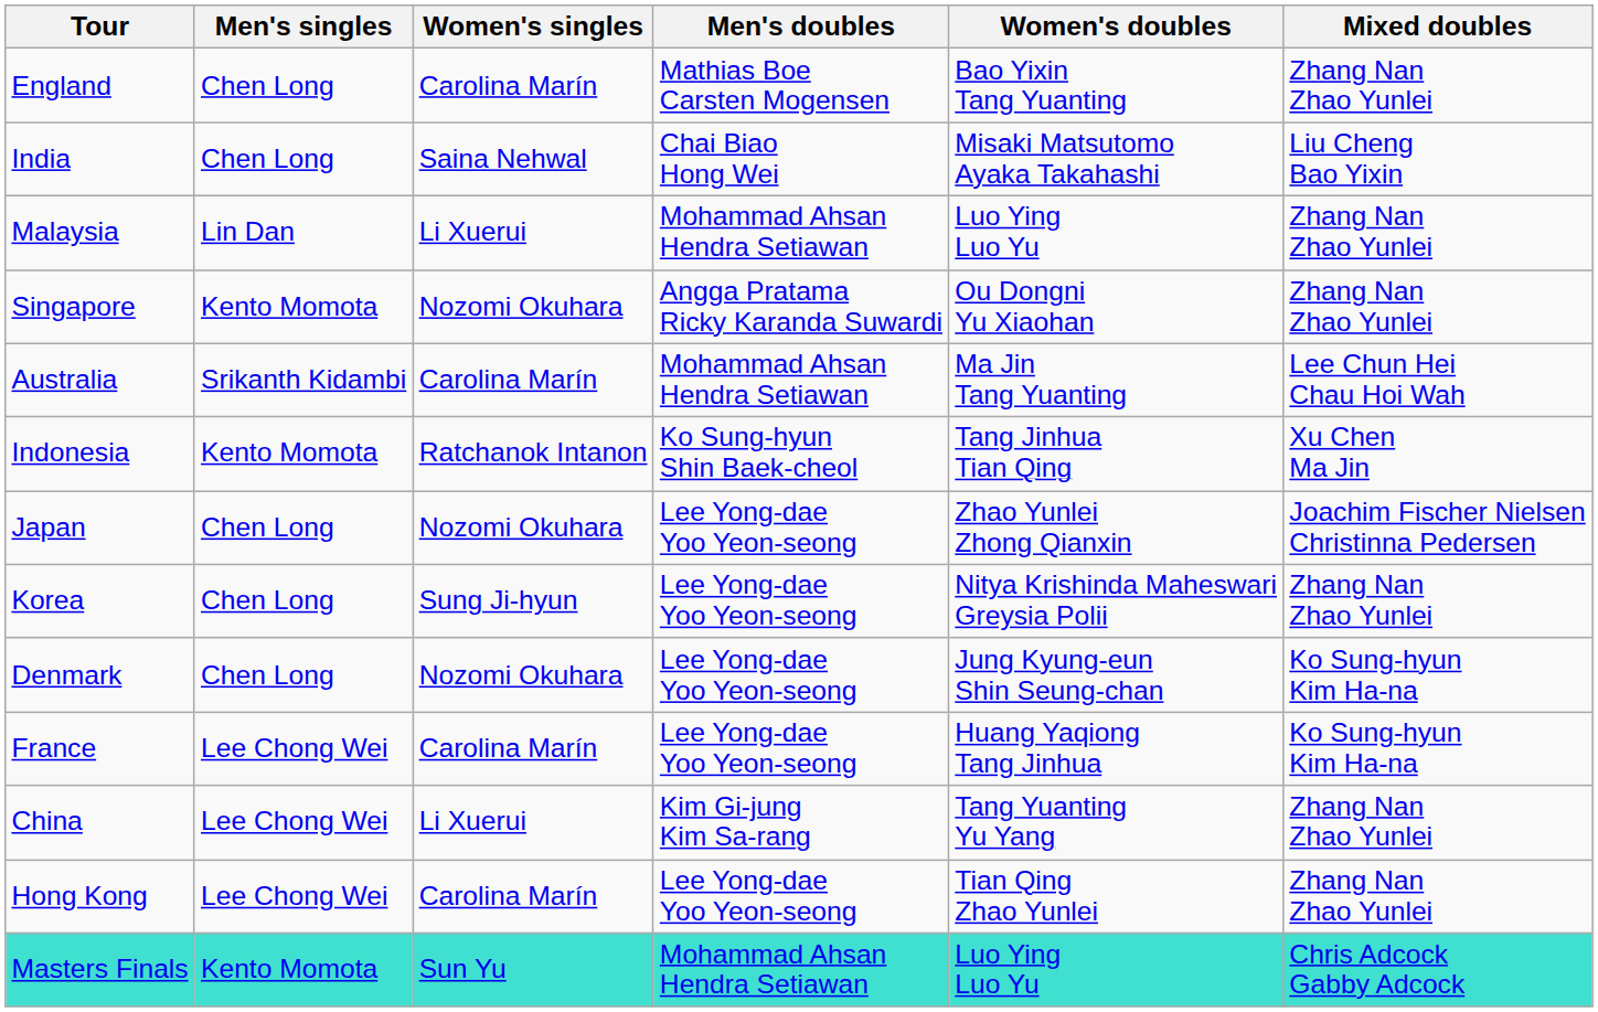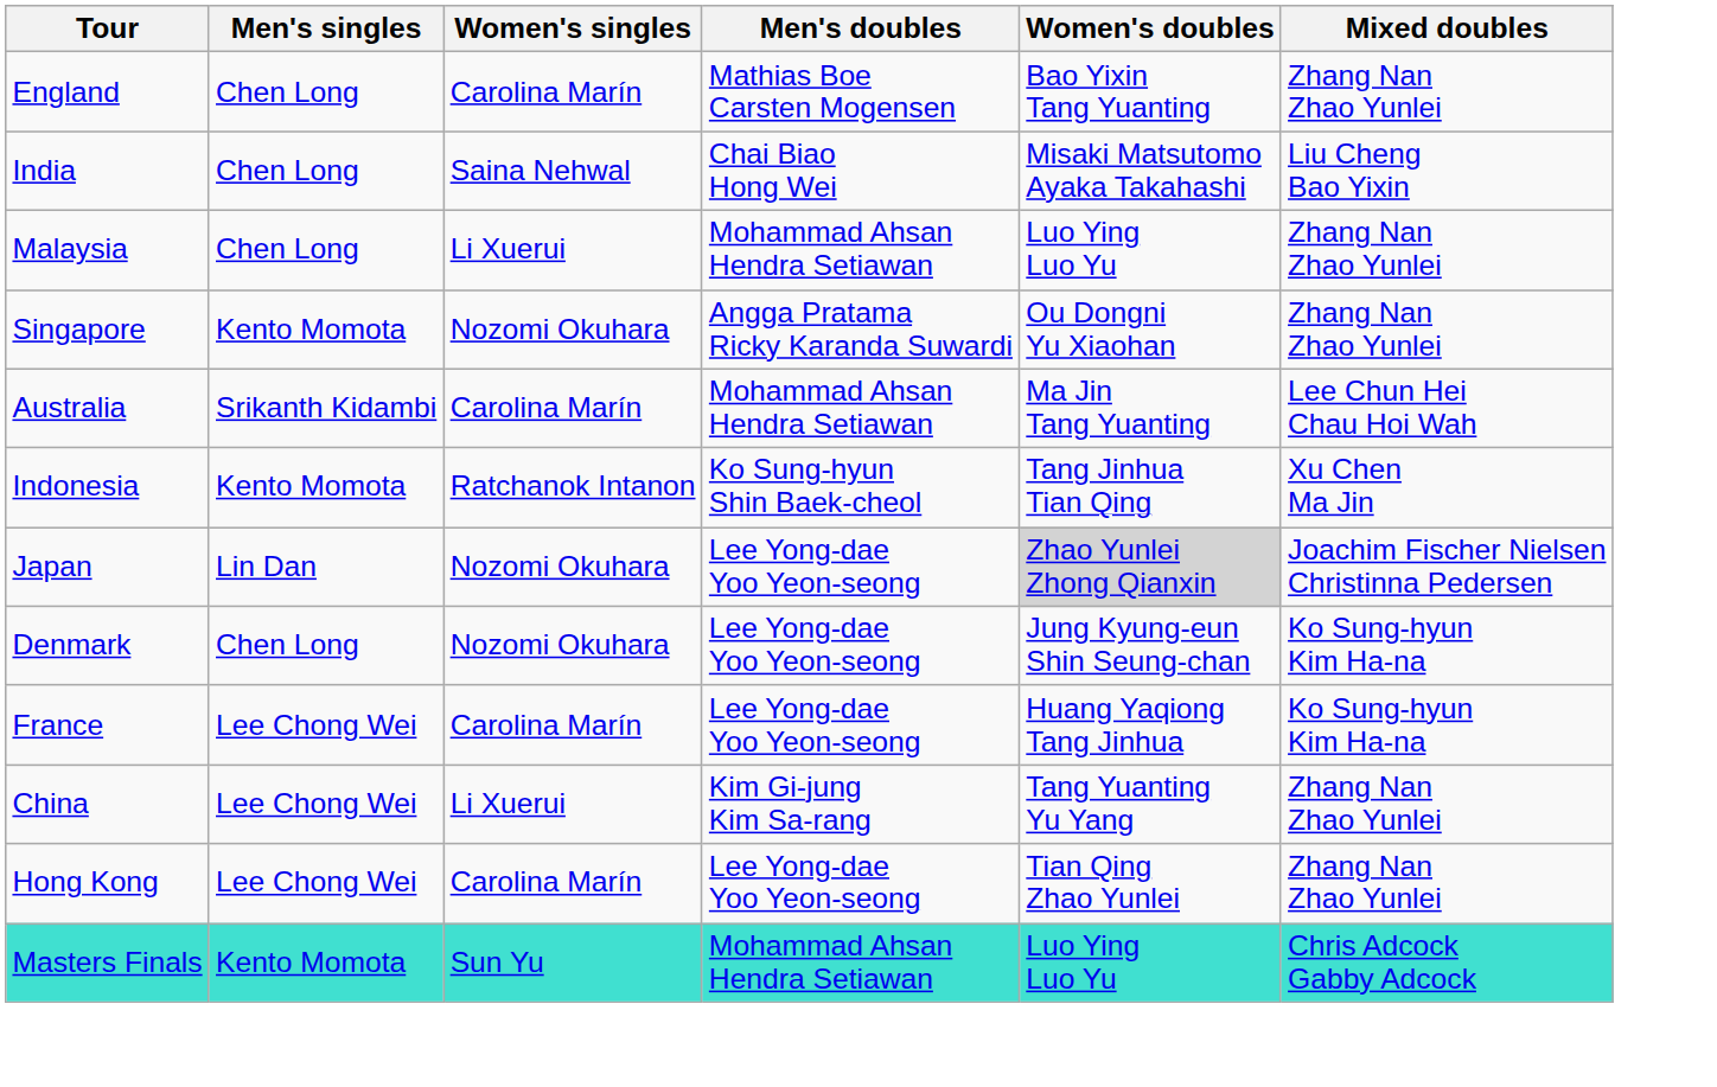 <table class="wikitable sortable">
 <tr>
 <th>Tour</th>
 <th>Men's singles</th>
 <th>Women's singles</th>
 <th>Men's doubles</th>
 <th>Women's doubles</th>
 <th>Mixed doubles</th>
 </tr>
 <tr>
 <td> <a href='#'>England</a></td>
 <td> <a href='#'>Chen Long</a></td>
 <td> <a href='#'>Carolina Marín</a></td>
 <td> <a href='#'>Mathias Boe</a> <br>  <a href='#'>Carsten Mogensen</a></td>
 <td> <a href='#'>Bao Yixin</a> <br>  <a href='#'>Tang Yuanting</a></td>
 <td> <a href='#'>Zhang Nan</a> <br>  <a href='#'>Zhao Yunlei</a></td>
 </tr>
 <tr>
 <td> <a href='#'>India</a></td>
 <td> <a href='#'>Chen Long</a></td>
 <td> <a href='#'>Saina Nehwal</a></td>
 <td> <a href='#'>Chai Biao</a> <br>  <a href='#'>Hong Wei</a></td>
 <td> <a href='#'>Misaki Matsutomo</a> <br>  <a href='#'>Ayaka Takahashi</a></td>
 <td> <a href='#'>Liu Cheng</a> <br>  <a href='#'>Bao Yixin</a></td>
 </tr>
 <tr>
 <td> <a href='#'>Malaysia</a></td>
-<td> <a href='#'>Lin Dan</a></td>
+<td> <a href='#'>Chen Long</a></td>
 <td> <a href='#'>Li Xuerui</a></td>
 <td> <a href='#'>Mohammad Ahsan</a> <br>  <a href='#'>Hendra Setiawan</a></td>
 <td> <a href='#'>Luo Ying</a> <br>  <a href='#'>Luo Yu</a></td>
 <td> <a href='#'>Zhang Nan</a> <br>  <a href='#'>Zhao Yunlei</a></td>
 </tr>
 <tr>
 <td> <a href='#'>Singapore</a></td>
 <td> <a href='#'>Kento Momota</a></td>
 <td> <a href='#'>Nozomi Okuhara</a></td>
 <td> <a href='#'>Angga Pratama</a> <br>  <a href='#'>Ricky Karanda Suwardi</a></td>
 <td> <a href='#'>Ou Dongni</a> <br>  <a href='#'>Yu Xiaohan</a></td>
 <td> <a href='#'>Zhang Nan</a> <br>  <a href='#'>Zhao Yunlei</a></td>
 </tr>
 <tr>
 <td> <a href='#'>Australia</a></td>
 <td> <a href='#'>Srikanth Kidambi</a></td>
 <td> <a href='#'>Carolina Marín</a></td>
 <td> <a href='#'>Mohammad Ahsan</a> <br>  <a href='#'>Hendra Setiawan</a></td>
 <td> <a href='#'>Ma Jin</a> <br>  <a href='#'>Tang Yuanting</a></td>
 <td> <a href='#'>Lee Chun Hei</a> <br>  <a href='#'>Chau Hoi Wah</a></td>
 </tr>
 <tr>
 <td> <a href='#'>Indonesia</a></td>
 <td> <a href='#'>Kento Momota</a></td>
 <td> <a href='#'>Ratchanok Intanon</a></td>
 <td> <a href='#'>Ko Sung-hyun</a> <br>  <a href='#'>Shin Baek-cheol</a></td>
 <td> <a href='#'>Tang Jinhua</a> <br>  <a href='#'>Tian Qing</a></td>
 <td> <a href='#'>Xu Chen</a> <br>  <a href='#'>Ma Jin</a></td>
 </tr>
 <tr>
 <td> <a href='#'>Japan</a></td>
-<td> <a href='#'>Chen Long</a></td>
+<td> <a href='#'>Lin Dan</a></td>
 <td> <a href='#'>Nozomi Okuhara</a></td>
 <td> <a href='#'>Lee Yong-dae</a> <br>  <a href='#'>Yoo Yeon-seong</a></td>
-<td> <a href='#'>Zhao Yunlei</a> <br>  <a href='#'>Zhong Qianxin</a></td>
+<td style="background: lightgrey;"> <a href='#'>Zhao Yunlei</a> <br>  <a href='#'>Zhong Qianxin</a></td>
 <td> <a href='#'>Joachim Fischer Nielsen</a> <br>  <a href='#'>Christinna Pedersen</a></td>
-</tr>
-<tr>
-<td> <a href='#'>Korea</a></td>
-<td> <a href='#'>Chen Long</a></td>
-<td> <a href='#'>Sung Ji-hyun</a></td>
-<td> <a href='#'>Lee Yong-dae</a> <br>  <a href='#'>Yoo Yeon-seong</a></td>
-<td> <a href='#'>Nitya Krishinda Maheswari</a><br> <a href='#'>Greysia Polii</a></td>
-<td> <a href='#'>Zhang Nan</a> <br>  <a href='#'>Zhao Yunlei</a></td>
 </tr>
 <tr>
 <td> <a href='#'>Denmark</a></td>
 <td> <a href='#'>Chen Long</a></td>
 <td> <a href='#'>Nozomi Okuhara</a></td>
 <td> <a href='#'>Lee Yong-dae</a> <br>  <a href='#'>Yoo Yeon-seong</a></td>
 <td> <a href='#'>Jung Kyung-eun</a> <br>  <a href='#'>Shin Seung-chan</a></td>
 <td> <a href='#'>Ko Sung-hyun</a> <br>  <a href='#'>Kim Ha-na</a></td>
 </tr>
 <tr>
 <td> <a href='#'>France</a></td>
 <td> <a href='#'>Lee Chong Wei</a></td>
 <td> <a href='#'>Carolina Marín</a></td>
 <td> <a href='#'>Lee Yong-dae</a> <br>  <a href='#'>Yoo Yeon-seong</a></td>
 <td> <a href='#'>Huang Yaqiong</a> <br>  <a href='#'>Tang Jinhua</a></td>
 <td> <a href='#'>Ko Sung-hyun</a> <br>  <a href='#'>Kim Ha-na</a></td>
 </tr>
 <tr>
 <td> <a href='#'>China</a></td>
 <td> <a href='#'>Lee Chong Wei</a></td>
 <td> <a href='#'>Li Xuerui</a></td>
 <td> <a href='#'>Kim Gi-jung</a> <br>  <a href='#'>Kim Sa-rang</a></td>
 <td> <a href='#'>Tang Yuanting</a> <br>  <a href='#'>Yu Yang</a></td>
 <td> <a href='#'>Zhang Nan</a> <br>  <a href='#'>Zhao Yunlei</a></td>
 </tr>
 <tr>
 <td> <a href='#'>Hong Kong</a></td>
 <td> <a href='#'>Lee Chong Wei</a></td>
 <td> <a href='#'>Carolina Marín</a></td>
 <td> <a href='#'>Lee Yong-dae</a> <br>  <a href='#'>Yoo Yeon-seong</a></td>
 <td> <a href='#'>Tian Qing</a> <br>  <a href='#'>Zhao Yunlei</a></td>
 <td> <a href='#'>Zhang Nan</a> <br>  <a href='#'>Zhao Yunlei</a></td>
 </tr>
 <tr bgcolor="turquoise">
 <td> <a href='#'>Masters Finals</a></td>
 <td> <a href='#'>Kento Momota</a></td>
 <td> <a href='#'>Sun Yu</a></td>
 <td> <a href='#'>Mohammad Ahsan</a> <br>  <a href='#'>Hendra Setiawan</a></td>
 <td> <a href='#'>Luo Ying</a> <br>  <a href='#'>Luo Yu</a></td>
 <td> <a href='#'>Chris Adcock</a> <br>  <a href='#'>Gabby Adcock</a></td>
 </tr>
 </table>
